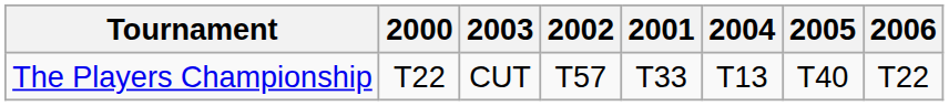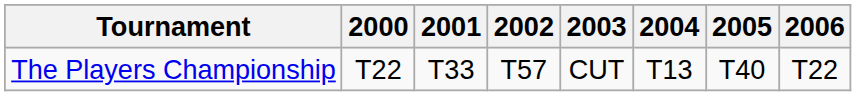 <table class="wikitable" style="font-size:95%;text-align:center;">
 <tr>
 <th>Tournament</th>
 <th>2000</th>
+<th>2001</th>
+<th>2002</th>
 <th>2003</th>
-<th>2002</th>
-<th>2001</th>
 <th>2004</th>
 <th>2005</th>
 <th>2006</th>
 </tr>
 <tr>
 <td align=left><a href='#'>The Players Championship</a></td>
 <td>T22</td>
+<td>T33</td>
+<td>T57</td>
 <td>CUT</td>
-<td>T57</td>
-<td>T33</td>
 <td>T13</td>
 <td>T40</td>
 <td>T22</td>
 </tr>
 </table>
